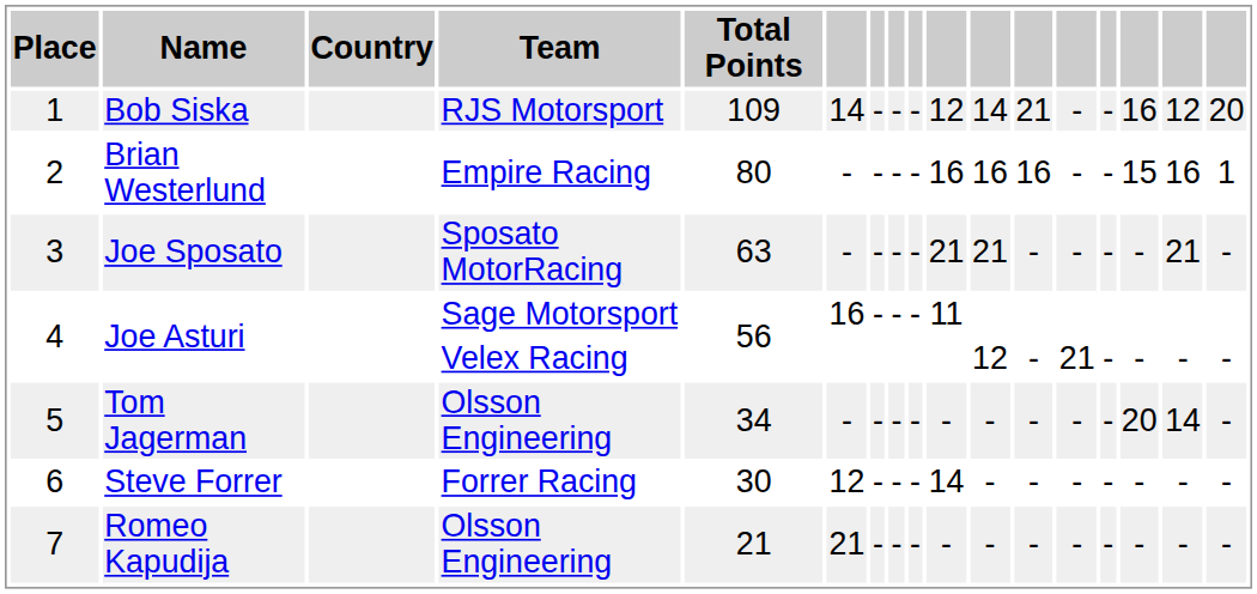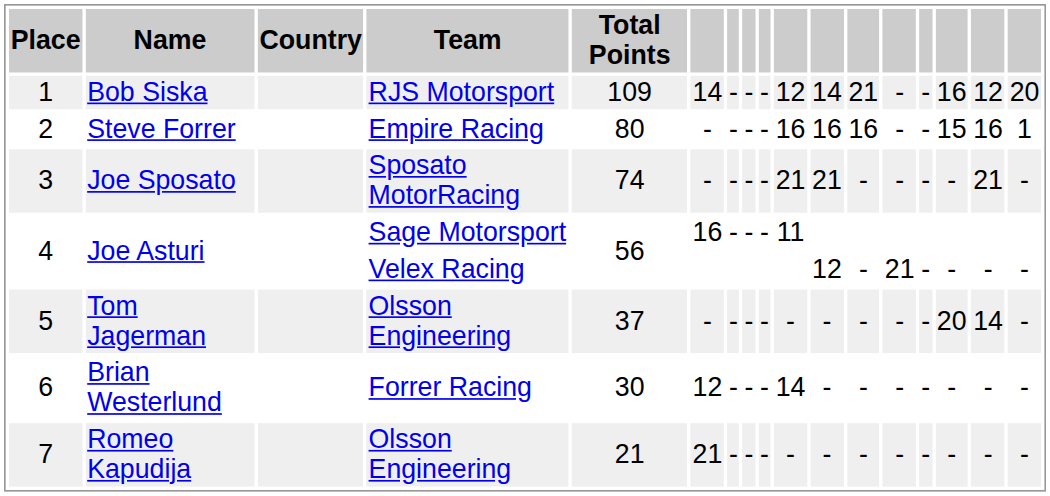 <table border="0" style="border: 1px solid #999; background-color:#FFFFFF; text-align:center">
 <tr align="center" style="background:#CCCCCC;">
 <th>Place</th>
 <th>Name</th>
 <th>Country</th>
 <th>Team</th>
 <th>Total Points</th>
 <th></th>
 <th></th>
 <th></th>
 <th></th>
 <th></th>
 <th></th>
 <th></th>
 <th></th>
 <th></th>
 <th></th>
 <th></th>
 <th></th>
 </tr>
 <tr style="background:#EFEFEF;">
 <td>1</td>
 <td align="left"><a href='#'>Bob Siska</a></td>
 <td align="left"></td>
 <td align="left"><a href='#'>RJS Motorsport</a></td>
 <td>109</td>
 <td>14</td>
 <td>-</td>
 <td>-</td>
 <td>-</td>
 <td>12</td>
 <td>14</td>
 <td>21</td>
 <td>-</td>
 <td>-</td>
 <td>16</td>
 <td>12</td>
 <td>20</td>
 </tr>
 <tr>
 <td>2</td>
-<td align="left"><a href='#'>Brian Westerlund</a></td>
+<td align="left"><a href='#'>Steve Forrer</a></td>
 <td align="left"></td>
 <td align="left"><a href='#'>Empire Racing</a></td>
 <td>80</td>
 <td>-</td>
 <td>-</td>
 <td>-</td>
 <td>-</td>
 <td>16</td>
 <td>16</td>
 <td>16</td>
 <td>-</td>
 <td>-</td>
 <td>15</td>
 <td>16</td>
 <td>1</td>
 </tr>
 <tr style="background:#EFEFEF;">
 <td>3</td>
 <td align="left"><a href='#'>Joe Sposato</a></td>
 <td align="left"></td>
 <td align="left"><a href='#'>Sposato MotorRacing</a></td>
-<td>63</td>
+<td>74</td>
 <td>-</td>
 <td>-</td>
 <td>-</td>
 <td>-</td>
 <td>21</td>
 <td>21</td>
 <td>-</td>
 <td>-</td>
 <td>-</td>
 <td>-</td>
 <td>21</td>
 <td>-</td>
 </tr>
 <tr>
 <td rowspan=2>4</td>
 <td rowspan=2 align="left"><a href='#'>Joe Asturi</a></td>
 <td rowspan=2 align="left"></td>
 <td align="left"><a href='#'>Sage Motorsport</a></td>
 <td rowspan=2>56</td>
 <td>16</td>
 <td>-</td>
 <td>-</td>
 <td>-</td>
 <td>11</td>
 <td></td>
 <td></td>
 <td></td>
 <td></td>
 <td></td>
 <td></td>
 <td></td>
 </tr>
 <tr>
 <td align="left"><a href='#'>Velex Racing</a></td>
 <td></td>
 <td></td>
 <td></td>
 <td></td>
 <td></td>
 <td>12</td>
 <td>-</td>
 <td>21</td>
 <td>-</td>
 <td>-</td>
 <td>-</td>
 <td>-</td>
 </tr>
 <tr style="background:#EFEFEF;">
 <td>5</td>
 <td align="left"><a href='#'>Tom Jagerman</a></td>
 <td align="left"></td>
 <td align="left"><a href='#'>Olsson Engineering</a></td>
-<td>34</td>
+<td>37</td>
 <td>-</td>
 <td>-</td>
 <td>-</td>
 <td>-</td>
 <td>-</td>
 <td>-</td>
 <td>-</td>
 <td>-</td>
 <td>-</td>
 <td>20</td>
 <td>14</td>
 <td>-</td>
 </tr>
 <tr>
 <td>6</td>
-<td align="left"><a href='#'>Steve Forrer</a></td>
+<td align="left"><a href='#'>Brian Westerlund</a></td>
 <td align="left"></td>
 <td align="left"><a href='#'>Forrer Racing</a></td>
 <td>30</td>
 <td>12</td>
 <td>-</td>
 <td>-</td>
 <td>-</td>
 <td>14</td>
 <td>-</td>
 <td>-</td>
 <td>-</td>
 <td>-</td>
 <td>-</td>
 <td>-</td>
 <td>-</td>
 </tr>
 <tr style="background:#EFEFEF;">
 <td>7</td>
 <td align="left"><a href='#'>Romeo Kapudija</a></td>
 <td align="left"></td>
 <td align="left"><a href='#'>Olsson Engineering</a></td>
 <td>21</td>
 <td>21</td>
 <td>-</td>
 <td>-</td>
 <td>-</td>
 <td>-</td>
 <td>-</td>
 <td>-</td>
 <td>-</td>
 <td>-</td>
 <td>-</td>
 <td>-</td>
 <td>-</td>
 </tr>
 </table>
